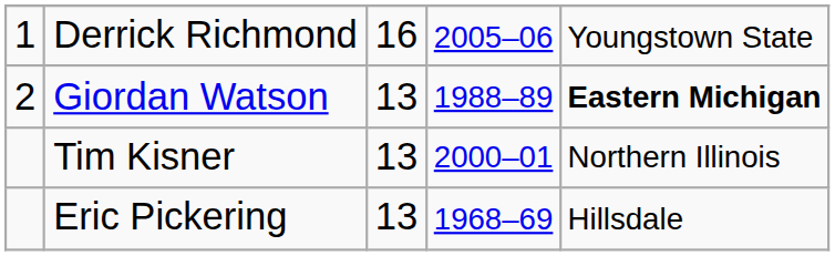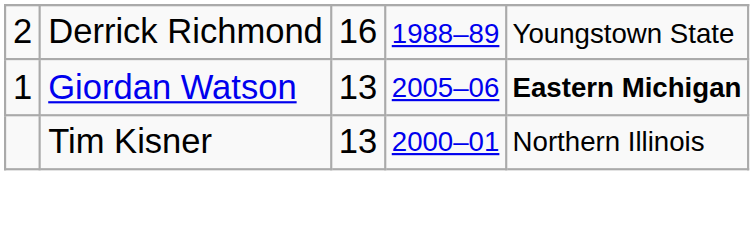 <table class="wikitable">
 <tr>
 </tr>
 <tr>
-<td>1</td>
+<td>2</td>
 <td>Derrick Richmond</td>
 <td>16</td>
-<td style="font-size:80%;"><a href='#'>2005–06</a></td>
+<td style="font-size:80%;"><a href='#'>1988–89</a></td>
 <td style="font-size:80%;">Youngstown State</td>
 </tr>
 <tr>
-<td>2</td>
+<td>1</td>
 <td><a href='#'>Giordan Watson</a></td>
 <td>13</td>
-<td style="font-size:80%;"><a href='#'>1988–89</a></td>
+<td style="font-size:80%;"><a href='#'>2005–06</a></td>
 <td style="font-size:80%;"><strong>Eastern Michigan</strong></td>
 </tr>
 <tr>
 <td></td>
 <td>Tim Kisner</td>
 <td>13</td>
 <td style="font-size:80%;"><a href='#'>2000–01</a></td>
 <td style="font-size:80%;">Northern Illinois</td>
 </tr>
-<tr>
-<td></td>
-<td>Eric Pickering</td>
-<td>13</td>
-<td style="font-size:80%;"><a href='#'>1968–69</a></td>
-<td style="font-size:80%;">Hillsdale</td>
-</tr>
 </table>
